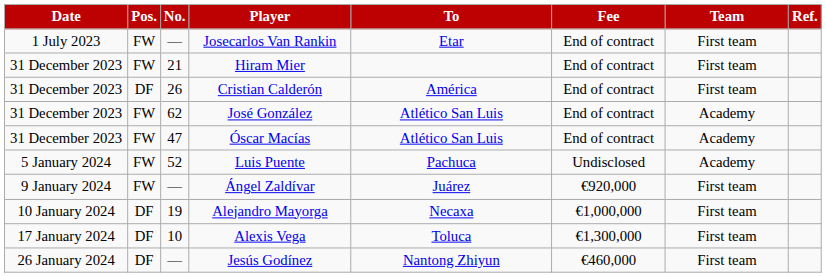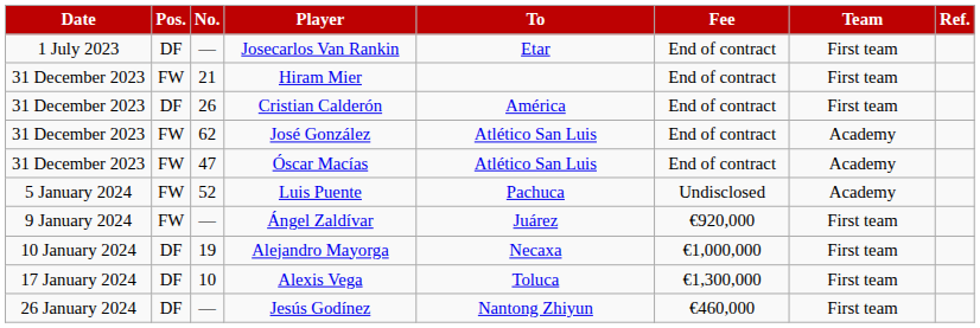 <table class="wikitable" style="text-align:center; font-size:95%; ">
 <tr>
 <th style="background:#bd0102; color:#FFFFFF; width:120px;">Date</th>
 <th style="background:#bd0102; color:#FFFFFF; width:20px;">Pos.</th>
 <th style="background:#bd0102; color:#FFFFFF; width:20px;">No.</th>
 <th style="background:#bd0102; color:#FFFFFF; width:160px;">Player</th>
 <th style="background:#bd0102; color:#FFFFFF; width:200px;">To</th>
 <th style="background:#bd0102; color:#FFFFFF; width:110px;">Fee</th>
 <th style="background:#bd0102; color:#FFFFFF; width:120px;">Team</th>
 <th style="background:#bd0102; color:#FFFFFF; width:25px;">Ref.</th>
 </tr>
 <tr>
 <td>1 July 2023</td>
-<td>FW</td>
+<td>DF</td>
 <td>—</td>
 <td> <a href='#'>Josecarlos Van Rankin</a></td>
 <td> <a href='#'>Etar</a></td>
 <td>End of contract</td>
 <td>First team</td>
 <td></td>
 </tr>
 <tr>
 <td>31 December 2023</td>
 <td>FW</td>
 <td>21</td>
 <td> <a href='#'>Hiram Mier</a></td>
 <td></td>
 <td>End of contract</td>
 <td>First team</td>
 <td></td>
 </tr>
 <tr>
 <td>31 December 2023</td>
 <td>DF</td>
 <td>26</td>
 <td> <a href='#'>Cristian Calderón</a></td>
 <td><a href='#'>América</a></td>
 <td>End of contract</td>
 <td>First team</td>
 <td></td>
 </tr>
 <tr>
 <td>31 December 2023</td>
 <td>FW</td>
 <td>62</td>
 <td> <a href='#'>José González</a></td>
 <td><a href='#'>Atlético San Luis</a></td>
 <td>End of contract</td>
 <td>Academy</td>
 <td></td>
 </tr>
 <tr>
 <td>31 December 2023</td>
 <td>FW</td>
 <td>47</td>
 <td> <a href='#'>Óscar Macías</a></td>
 <td><a href='#'>Atlético San Luis</a></td>
 <td>End of contract</td>
 <td>Academy</td>
 <td></td>
 </tr>
 <tr>
 <td>5 January 2024</td>
 <td>FW</td>
 <td>52</td>
 <td> <a href='#'>Luis Puente</a></td>
 <td><a href='#'>Pachuca</a></td>
 <td>Undisclosed</td>
 <td>Academy</td>
 <td></td>
 </tr>
 <tr>
 <td>9 January 2024</td>
 <td>FW</td>
 <td>—</td>
 <td> <a href='#'>Ángel Zaldívar</a></td>
 <td><a href='#'>Juárez</a></td>
 <td>€920,000</td>
 <td>First team</td>
 <td></td>
 </tr>
 <tr>
 <td>10 January 2024</td>
 <td>DF</td>
 <td>19</td>
 <td> <a href='#'>Alejandro Mayorga</a></td>
 <td><a href='#'>Necaxa</a></td>
 <td>€1,000,000</td>
 <td>First team</td>
 <td></td>
 </tr>
 <tr>
 <td>17 January 2024</td>
 <td>DF</td>
 <td>10</td>
 <td> <a href='#'>Alexis Vega</a></td>
 <td><a href='#'>Toluca</a></td>
 <td>€1,300,000</td>
 <td>First team</td>
 <td></td>
 </tr>
 <tr>
 <td>26 January 2024</td>
 <td>DF</td>
 <td>—</td>
 <td> <a href='#'>Jesús Godínez</a></td>
 <td> <a href='#'>Nantong Zhiyun</a></td>
 <td>€460,000</td>
 <td>First team</td>
 <td></td>
 </tr>
 </table>
